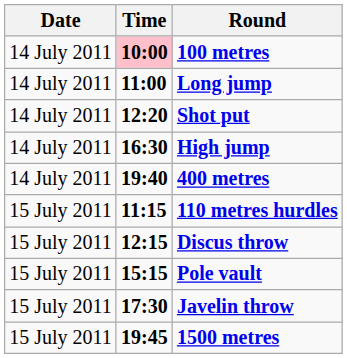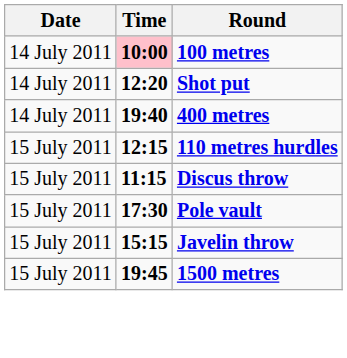 <table class="wikitable">
 <tr>
 <th>Date</th>
 <th>Time</th>
 <th>Round</th>
 </tr>
 <tr>
 <td>14 July 2011</td>
 <td style="background: pink;"><strong>10:00</strong></td>
 <td><strong><a href='#'>100 metres</a></strong></td>
 </tr>
 <tr>
 <td>14 July 2011</td>
-<td><strong>11:00</strong></td>
-<td><strong><a href='#'>Long jump</a></strong></td>
-</tr>
-<tr>
-<td>14 July 2011</td>
 <td><strong>12:20</strong></td>
 <td><strong><a href='#'>Shot put</a></strong></td>
-</tr>
-<tr>
-<td>14 July 2011</td>
-<td><strong>16:30</strong></td>
-<td><strong><a href='#'>High jump</a></strong></td>
 </tr>
 <tr>
 <td>14 July 2011</td>
 <td><strong>19:40</strong></td>
 <td><strong><a href='#'>400 metres</a></strong></td>
 </tr>
 <tr>
 <td>15 July 2011</td>
-<td><strong>11:15</strong></td>
+<td><strong>12:15</strong></td>
 <td><strong><a href='#'>110 metres hurdles</a></strong></td>
 </tr>
 <tr>
 <td>15 July 2011</td>
-<td><strong>12:15</strong></td>
+<td><strong>11:15</strong></td>
 <td><strong><a href='#'>Discus throw</a></strong></td>
 </tr>
 <tr>
 <td>15 July 2011</td>
-<td><strong>15:15</strong></td>
+<td><strong>17:30</strong></td>
 <td><strong><a href='#'>Pole vault</a></strong></td>
 </tr>
 <tr>
 <td>15 July 2011</td>
-<td><strong>17:30</strong></td>
+<td><strong>15:15</strong></td>
 <td><strong><a href='#'>Javelin throw</a></strong></td>
 </tr>
 <tr>
 <td>15 July 2011</td>
 <td><strong>19:45</strong></td>
 <td><strong><a href='#'>1500 metres</a></strong></td>
 </tr>
 </table>
